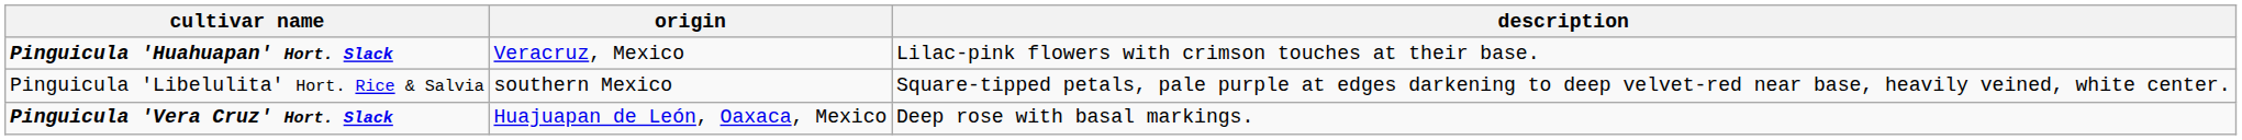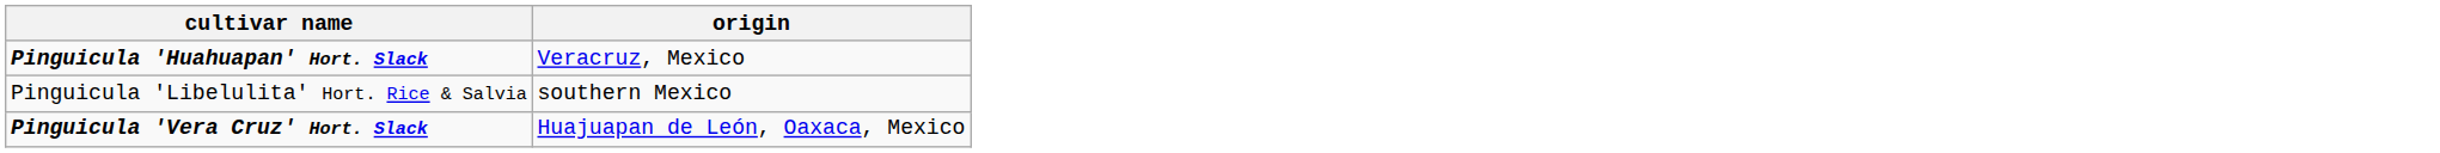 <table border="2" class="wikitable">
 <tr>
 <th>cultivar name</th>
 <th>origin</th>
-<th>description</th>
 </tr>
 <tr>
 <td><strong><em>Pinguicula<em> 'Huahuapan<strong>' <small>Hort. <a href='#'>Slack</a></small></td>
 <td><a href='#'>Veracruz</a>, Mexico</td>
-<td>Lilac-pink flowers with crimson touches at their base.</td>
 </tr>
 <tr>
 <td></em></strong>Pinguicula</em> 'Libelulita</strong>' <small>Hort. <a href='#'>Rice</a> & Salvia</small></td>
 <td>southern Mexico</td>
-<td>Square-tipped petals, pale purple at edges darkening to deep velvet-red near base, heavily veined, white center.</td>
 </tr>
 <tr>
 <td><strong><em>Pinguicula<em> 'Vera Cruz<strong>' <small>Hort. <a href='#'>Slack</a></small></td>
 <td><a href='#'>Huajuapan de León</a>, <a href='#'>Oaxaca</a>, Mexico</td>
-<td>Deep rose with basal markings.</td>
 </tr>
 </table>
